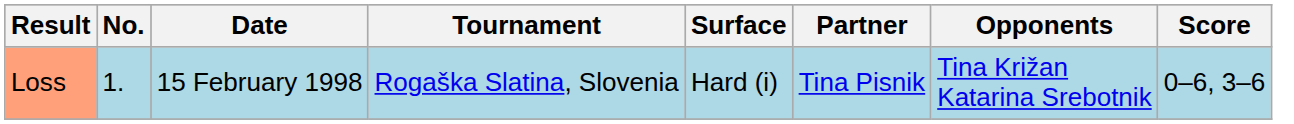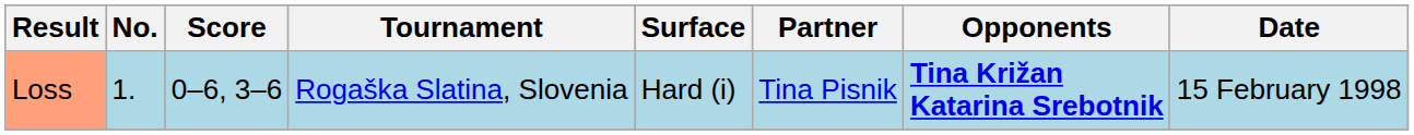 <table class="wikitable" style="font-size:97%">
 <tr>
 <th>Result</th>
 <th>No.</th>
-<th>Date</th>
+<th>Score</th>
 <th>Tournament</th>
 <th>Surface</th>
 <th>Partner</th>
 <th>Opponents</th>
-<th>Score</th>
+<th>Date</th>
 </tr>
 <tr style="background:lightblue;">
 <td style="background:#ffa07a;">Loss</td>
 <td>1.</td>
-<td>15 February 1998</td>
+<td>0–6, 3–6</td>
 <td><a href='#'>Rogaška Slatina</a>, Slovenia</td>
 <td>Hard (i)</td>
 <td> <a href='#'>Tina Pisnik</a></td>
-<td> <a href='#'>Tina Križan</a>  <br>  <a href='#'>Katarina Srebotnik</a></td>
-<td>0–6, 3–6</td>
+<td><strong> <a href='#'>Tina Križan</a>  <br>  <a href='#'>Katarina Srebotnik</a></strong></td>
+<td>15 February 1998</td>
 </tr>
 </table>
